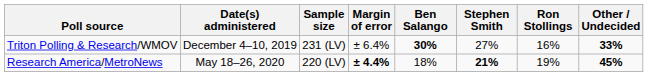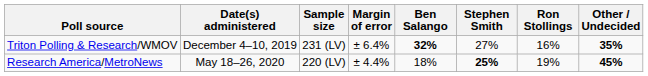 <table class="wikitable" style="font-size:90%;text-align:center;">
 <tr valign=bottom>
 <th>Poll source</th>
 <th>Date(s)<br>administered</th>
 <th>Sample<br>size</th>
 <th>Margin<br>of error</th>
 <th style="width:70px;">Ben<br>Salango</th>
 <th style="width:70px;">Stephen<br>Smith</th>
 <th style="width:70px;">Ron<br>Stollings</th>
 <th>Other /<br>Undecided</th>
 </tr>
 <tr>
 <td style="text-align:left;"><a href='#'>Triton Polling & Research</a>/WMOV</td>
 <td>December 4–10, 2019</td>
 <td>231 (LV)</td>
 <td>± 6.4%</td>
-<td><strong>30%</strong></td>
+<td><strong>32%</strong></td>
 <td>27%</td>
 <td>16%</td>
-<td><strong>33%</strong></td>
+<td><strong>35%</strong></td>
 </tr>
 <tr>
 <td style="text-align:left;"><a href='#'>Research America</a>/<a href='#'>MetroNews</a></td>
 <td>May 18–26, 2020</td>
 <td>220 (LV)</td>
-<td><strong>± 4.4%</strong></td>
+<td>± 4.4%</td>
 <td>18%</td>
-<td><strong>21%</strong></td>
+<td><strong>25%</strong></td>
 <td>19%</td>
 <td><strong>45%</strong></td>
 </tr>
 </table>
